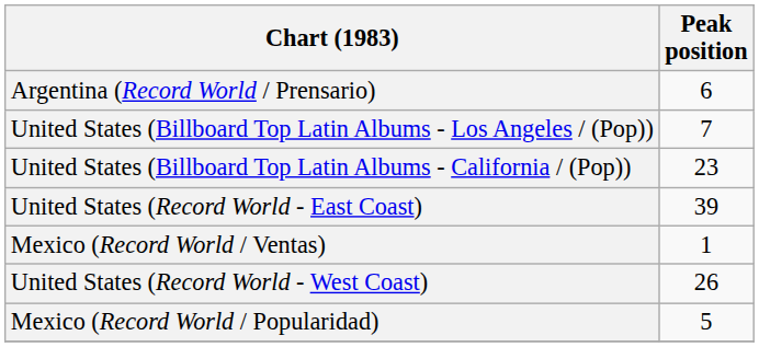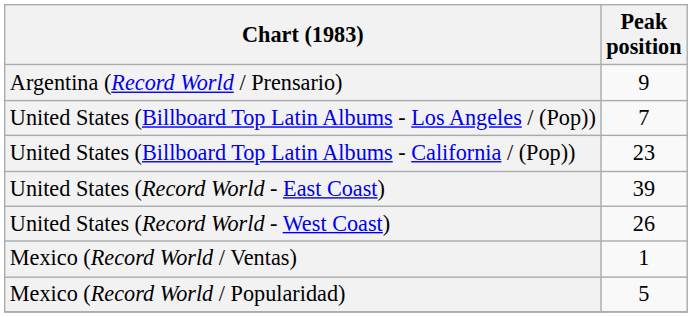 <table class="wikitable sortable">
 <tr>
 <th>Chart (1983)</th>
 <th>Peak<br>position</th>
 </tr>
 <tr>
 <td scope="row" style="background-color: #f2f2f2;">Argentina (<em><a href='#'>Record World</a></em> / Prensario)</td>
-<td align="center">6</td>
+<td align="center">9</td>
 </tr>
 <tr>
 <td scope="row" style="background-color: #f2f2f2;">United States (<a href='#'>Billboard Top Latin Albums</a> - <a href='#'>Los Angeles</a> / (Pop))</td>
 <td align="center">7</td>
 </tr>
 <tr>
 <td scope="row" style="background-color: #f2f2f2;">United States (<a href='#'>Billboard Top Latin Albums</a> - <a href='#'>California</a> / (Pop))</td>
 <td align="center">23</td>
 </tr>
 <tr>
 <td scope="row" style="background-color: #f2f2f2;">United States (<em>Record World</em> - <a href='#'>East Coast</a>)</td>
 <td align="center">39</td>
 </tr>
 <tr>
+<td scope="row" style="background-color: #f2f2f2;">United States (<em>Record World</em> - <a href='#'>West Coast</a>)</td>
+<td align="center">26</td>
+</tr>
+<tr>
 <td scope="row" style="background-color: #f2f2f2;">Mexico (<em>Record World</em> / Ventas)</td>
 <td align="center">1</td>
-</tr>
-<tr>
-<td scope="row" style="background-color: #f2f2f2;">United States (<em>Record World</em> - <a href='#'>West Coast</a>)</td>
-<td align="center">26</td>
 </tr>
 <tr>
 <td scope="row" style="background-color: #f2f2f2;">Mexico (<em>Record World</em> / Popularidad)</td>
 <td align="center">5</td>
 </tr>
 <tr>
 </tr>
 </table>
